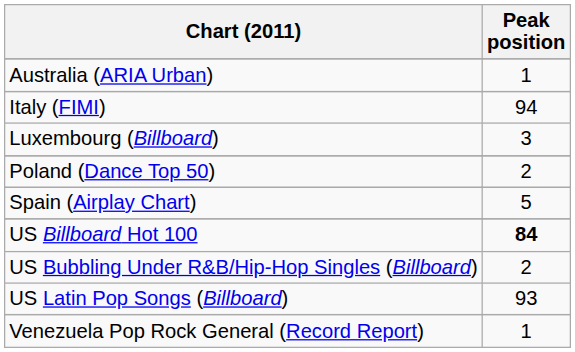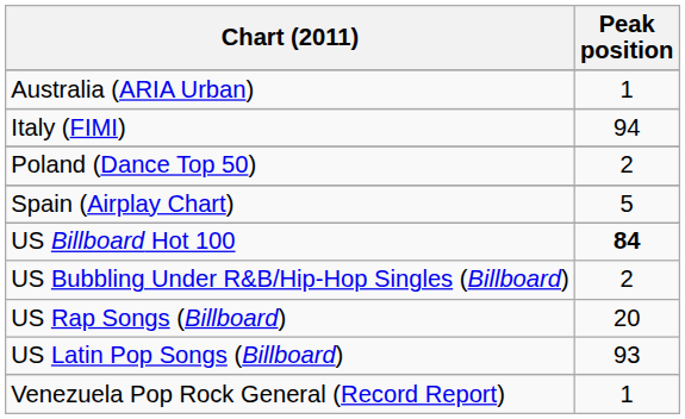 <table class="wikitable sortable">
 <tr>
 <th>Chart (2011)</th>
 <th>Peak<br>position</th>
 </tr>
 <tr>
 </tr>
 <tr>
 <td align="left">Australia (<a href='#'>ARIA Urban</a>)</td>
 <td style="text-align:center;">1</td>
 </tr>
 <tr>
 </tr>
 <tr>
 </tr>
 <tr>
 </tr>
 <tr>
 </tr>
 <tr>
 </tr>
 <tr>
 </tr>
 <tr>
 </tr>
 <tr>
 </tr>
 <tr>
 </tr>
 <tr>
 <td>Italy (<a href='#'>FIMI</a>)</td>
 <td align="center">94</td>
-</tr>
-<tr>
-<td>Luxembourg (<em><a href='#'>Billboard</a></em>)</td>
-<td style="text-align:center;">3</td>
 </tr>
 <tr>
 </tr>
 <tr>
 </tr>
 <tr>
 </tr>
 <tr>
 </tr>
 <tr>
 <td>Poland (<a href='#'>Dance Top 50</a>)</td>
 <td style="text-align:center;">2</td>
 </tr>
 <tr>
 </tr>
 <tr>
 </tr>
 <tr>
 </tr>
 <tr>
 <td>Spain (<a href='#'>Airplay Chart</a>)</td>
 <td style="text-align:center;">5</td>
 </tr>
 <tr>
 </tr>
 <tr>
 </tr>
 <tr>
 <td>US <a href='#'><em>Billboard</em> Hot 100</a></td>
 <td style="text-align:center;"><strong>84</strong></td>
 </tr>
 <tr>
 <td>US <a href='#'>Bubbling Under R&B/Hip-Hop Singles</a> (<em><a href='#'>Billboard</a></em>)</td>
 <td style="text-align:center;">2</td>
 </tr>
 <tr>
+<td>US <a href='#'>Rap Songs</a> (<em><a href='#'>Billboard</a></em>)</td>
+<td style="text-align:center;">20</td>
+</tr>
+<tr>
 <td>US <a href='#'>Latin Pop Songs</a> (<em><a href='#'>Billboard</a></em>)</td>
 <td style="text-align:center;">93</td>
 </tr>
 <tr>
 </tr>
 <tr>
 <td>Venezuela Pop Rock General (<a href='#'>Record Report</a>)</td>
 <td style="text-align:center;">1</td>
 </tr>
 </table>
